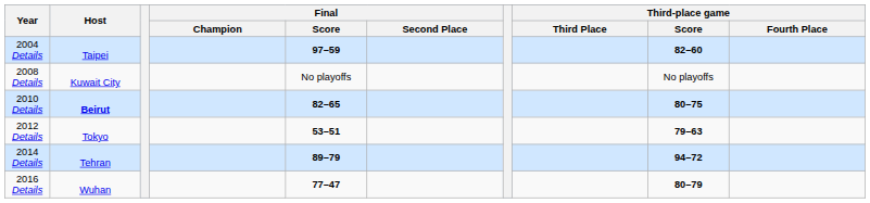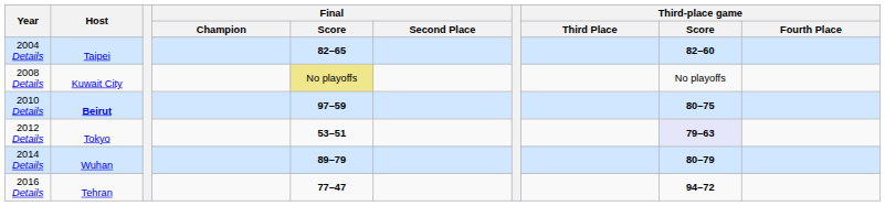 <table class="wikitable" style="font-size:90%; width: 98%; text-align: center;">
 <tr bgcolor=#C1D8FF>
 <th rowspan=2 width=5%>Year</th>
 <th rowspan=2 width=10%>Host</th>
 <th width=1% rowspan=8 bgcolor=ffffff></th>
 <th colspan=3>Final</th>
 <th width=1% rowspan=8 bgcolor=ffffff></th>
 <th colspan=3>Third-place game</th>
 </tr>
 <tr bgcolor=#EFEFEF>
 <th width=15%>Champion</th>
 <th width=9%>Score</th>
 <th width=15%>Second Place</th>
 <th width=15%>Third Place</th>
 <th width=9%>Score</th>
 <th width=15%>Fourth Place</th>
 </tr>
 <tr bgcolor=#D0E7FF>
 <td>2004 <br> <em><a href='#'>Details</a></em></td>
 <td><br><a href='#'>Taipei</a></td>
 <td><strong></strong></td>
-<td><strong>97–59</strong></td>
+<td><strong>82–65</strong></td>
 <td></td>
 <td></td>
 <td><strong>82–60</strong></td>
 <td></td>
 </tr>
 <tr>
 <td>2008 <br> <em><a href='#'>Details</a></em></td>
 <td><br><a href='#'>Kuwait City</a></td>
 <td><strong></strong></td>
-<td><span>No playoffs</span></td>
+<td style="background: khaki;"><span>No playoffs</span></td>
 <td></td>
 <td></td>
 <td><span>No playoffs</span></td>
 <td></td>
 </tr>
 <tr bgcolor=#D0E7FF>
 <td>2010 <br> <em><a href='#'>Details</a></em></td>
 <td><strong><br><a href='#'>Beirut</a></strong></td>
 <td><strong></strong></td>
-<td><strong>82–65</strong></td>
+<td><strong>97–59</strong></td>
 <td></td>
 <td></td>
 <td><strong>80–75</strong></td>
 <td></td>
 </tr>
 <tr>
 <td>2012 <br> <em><a href='#'>Details</a></em></td>
 <td><br><a href='#'>Tokyo</a></td>
 <td><strong></strong></td>
 <td><strong>53–51</strong></td>
 <td></td>
 <td></td>
-<td><strong>79–63</strong></td>
+<td style="background: lavender;"><strong>79–63</strong></td>
 <td></td>
 </tr>
 <tr bgcolor=#D0E7FF>
 <td>2014 <br> <em><a href='#'>Details</a></em></td>
+<td><br><a href='#'>Wuhan</a></td>
+<td><strong></strong></td>
+<td><strong>89–79</strong></td>
+<td></td>
+<td></td>
+<td><strong>80–79</strong></td>
+<td></td>
+</tr>
+<tr>
+<td>2016 <br> <em><a href='#'>Details</a></em></td>
 <td><br><a href='#'>Tehran</a></td>
 <td><strong></strong></td>
-<td><strong>89–79</strong></td>
+<td><strong>77–47</strong></td>
 <td></td>
 <td></td>
 <td><strong>94–72</strong></td>
 <td></td>
 </tr>
-<tr>
-<td>2016 <br> <em><a href='#'>Details</a></em></td>
-<td><br><a href='#'>Wuhan</a></td>
-<td><strong></strong></td>
-<td><strong>77–47</strong></td>
-<td></td>
-<td></td>
-<td><strong>80–79</strong></td>
-<td></td>
-</tr>
 </table>
